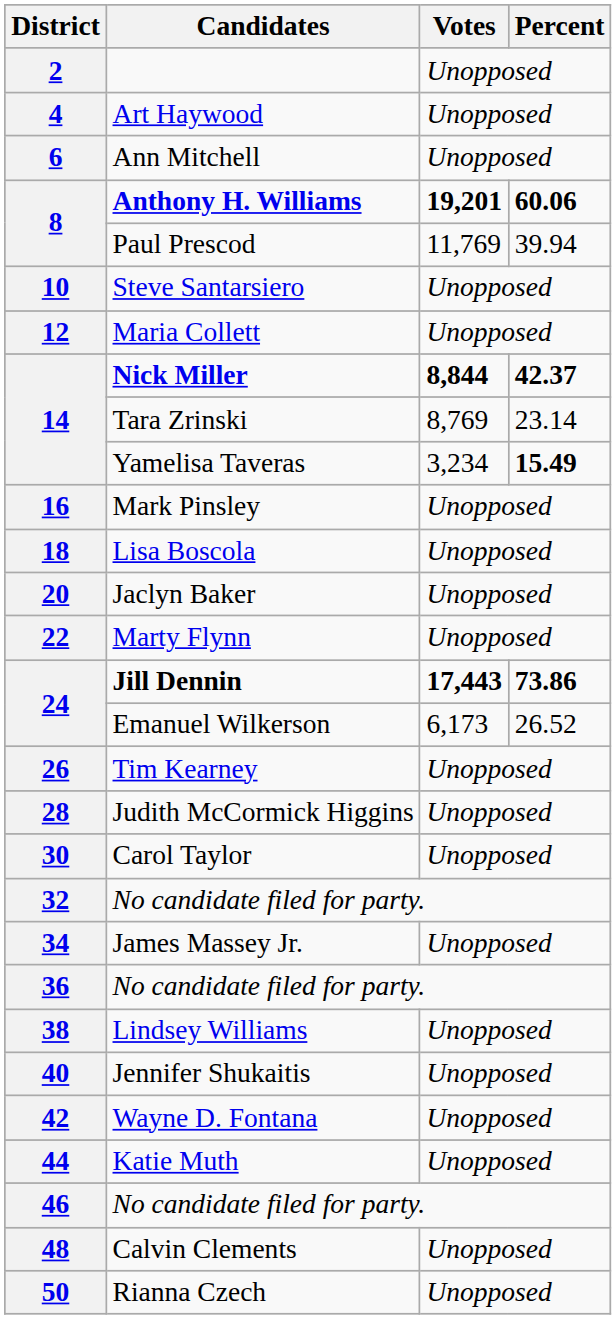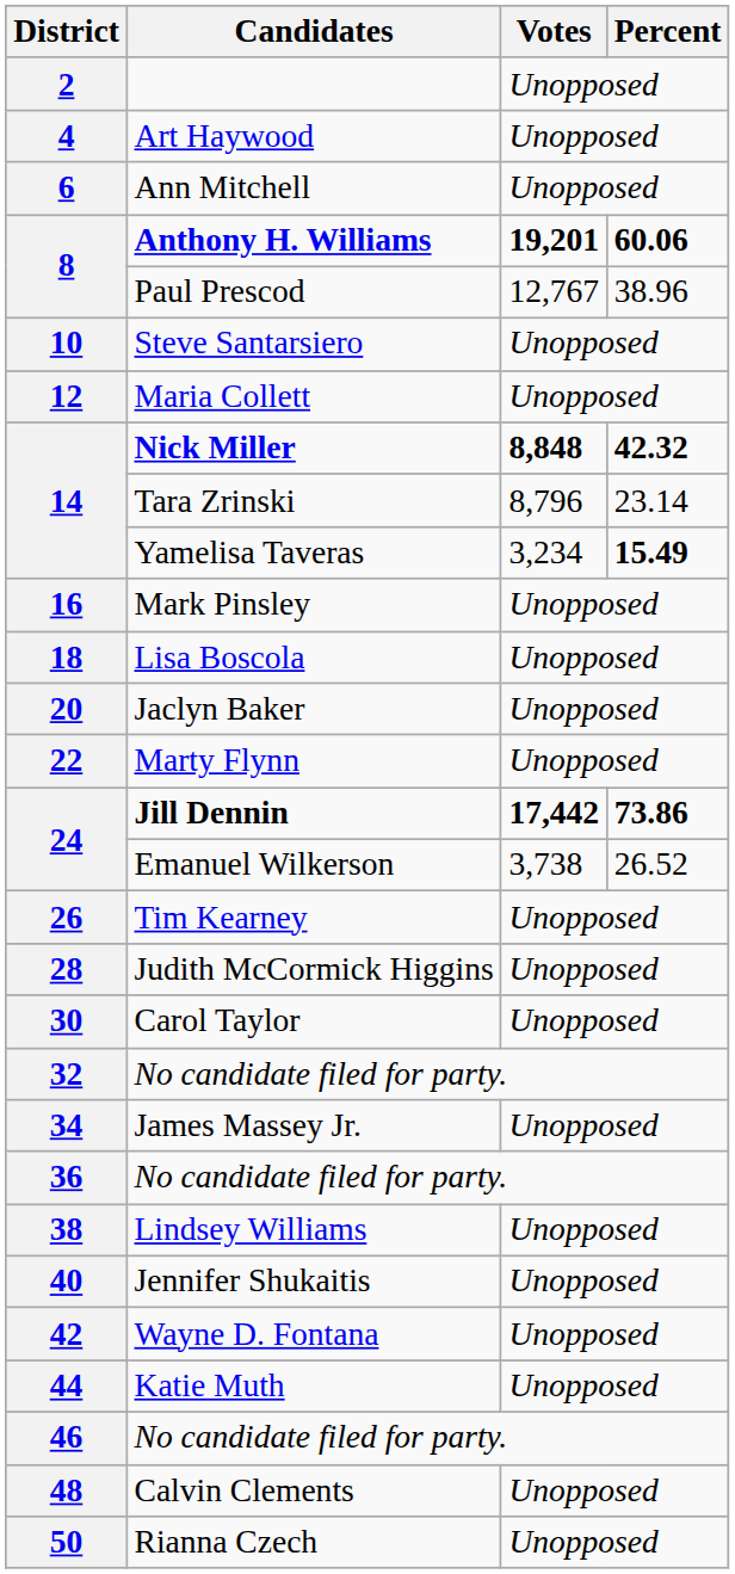 <table class="wikitable sortable mw-collapsible">
 <tr>
 <th>District</th>
 <th>Candidates</th>
 <th>Votes</th>
 <th>Percent</th>
 </tr>
 <tr>
 <th><a href='#'>2</a></th>
 <td></td>
 <td colspan="2"><em>Unopposed</em></td>
 </tr>
 <tr>
 <th><a href='#'>4</a></th>
 <td><a href='#'>Art Haywood</a></td>
 <td colspan="2"><em>Unopposed</em></td>
 </tr>
 <tr>
 <th><a href='#'>6</a></th>
 <td>Ann Mitchell</td>
 <td colspan="2"><em>Unopposed</em></td>
 </tr>
 <tr>
 <th rowspan="2"><a href='#'>8</a></th>
 <td><strong><a href='#'>Anthony H. Williams</a></strong></td>
 <td><strong>19,201</strong></td>
 <td><strong>60.06</strong></td>
 </tr>
 <tr>
 <td>Paul Prescod</td>
-<td>11,769</td>
-<td>39.94</td>
+<td>12,767</td>
+<td>38.96</td>
 </tr>
 <tr>
 <th><a href='#'>10</a></th>
 <td><a href='#'>Steve Santarsiero</a></td>
 <td colspan="2"><em>Unopposed</em></td>
 </tr>
 <tr>
 <th><a href='#'>12</a></th>
 <td><a href='#'>Maria Collett</a></td>
 <td colspan="2"><em>Unopposed</em></td>
 </tr>
 <tr>
 <th rowspan="3"><a href='#'>14</a></th>
 <td><strong><a href='#'>Nick Miller</a></strong></td>
-<td><strong>8,844</strong></td>
-<td><strong>42.37</strong></td>
+<td><strong>8,848</strong></td>
+<td><strong>42.32</strong></td>
 </tr>
 <tr>
 <td>Tara Zrinski</td>
-<td>8,769</td>
+<td>8,796</td>
 <td>23.14</td>
 </tr>
 <tr>
 <td>Yamelisa Taveras</td>
 <td>3,234</td>
 <td><strong>15.49</strong></td>
 </tr>
 <tr>
 <th><a href='#'>16</a></th>
 <td>Mark Pinsley</td>
 <td colspan="2"><em>Unopposed</em></td>
 </tr>
 <tr>
 <th><a href='#'>18</a></th>
 <td><a href='#'>Lisa Boscola</a></td>
 <td colspan="2"><em>Unopposed</em></td>
 </tr>
 <tr>
 <th><a href='#'>20</a></th>
 <td>Jaclyn Baker</td>
 <td colspan="2"><em>Unopposed</em></td>
 </tr>
 <tr>
 <th><a href='#'>22</a></th>
 <td><a href='#'>Marty Flynn</a></td>
 <td colspan="2"><em>Unopposed</em></td>
 </tr>
 <tr>
 <th rowspan="2"><a href='#'>24</a></th>
 <td><strong>Jill Dennin</strong></td>
-<td><strong>17,443</strong></td>
+<td><strong>17,442</strong></td>
 <td><strong>73.86</strong></td>
 </tr>
 <tr>
 <td>Emanuel Wilkerson</td>
-<td>6,173</td>
+<td>3,738</td>
 <td>26.52</td>
 </tr>
 <tr>
 <th><a href='#'>26</a></th>
 <td><a href='#'>Tim Kearney</a></td>
 <td colspan="2"><em>Unopposed</em></td>
 </tr>
 <tr>
 <th><a href='#'>28</a></th>
 <td>Judith McCormick Higgins</td>
 <td colspan="2"><em>Unopposed</em></td>
 </tr>
 <tr>
 <th><a href='#'>30</a></th>
 <td>Carol Taylor</td>
 <td colspan="2"><em>Unopposed</em></td>
 </tr>
 <tr>
 <th><a href='#'>32</a></th>
 <td colspan="3"><em>No candidate filed for party.</em></td>
 </tr>
 <tr>
 <th><a href='#'>34</a></th>
 <td>James Massey Jr.</td>
 <td colspan="2"><em>Unopposed</em></td>
 </tr>
 <tr>
 <th><a href='#'>36</a></th>
 <td colspan="3"><em>No candidate filed for party.</em></td>
 </tr>
 <tr>
 <th><a href='#'>38</a></th>
 <td><a href='#'>Lindsey Williams</a></td>
 <td colspan="2"><em>Unopposed</em></td>
 </tr>
 <tr>
 <th><a href='#'>40</a></th>
 <td>Jennifer Shukaitis</td>
 <td colspan="2"><em>Unopposed</em></td>
 </tr>
 <tr>
 <th><a href='#'>42</a></th>
 <td><a href='#'>Wayne D. Fontana</a></td>
 <td colspan="2"><em>Unopposed</em></td>
 </tr>
 <tr>
 <th><a href='#'>44</a></th>
 <td><a href='#'>Katie Muth</a></td>
 <td colspan="2"><em>Unopposed</em></td>
 </tr>
 <tr>
 <th><a href='#'>46</a></th>
 <td colspan="3"><em>No candidate filed for party.</em></td>
 </tr>
 <tr>
 <th><a href='#'>48</a></th>
 <td>Calvin Clements</td>
 <td colspan="2"><em>Unopposed</em></td>
 </tr>
 <tr>
 <th><a href='#'>50</a></th>
 <td>Rianna Czech</td>
 <td colspan="2"><em>Unopposed</em></td>
 </tr>
 </table>
